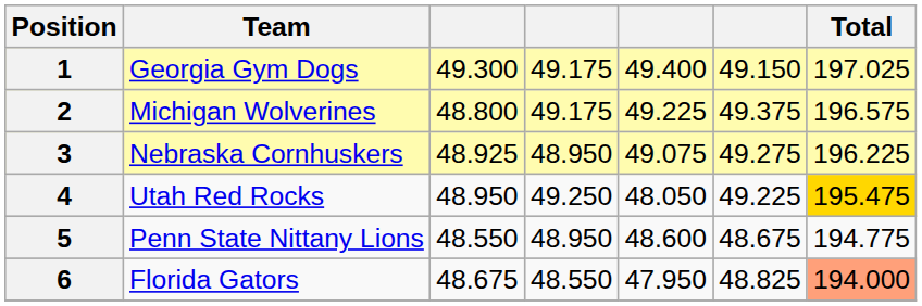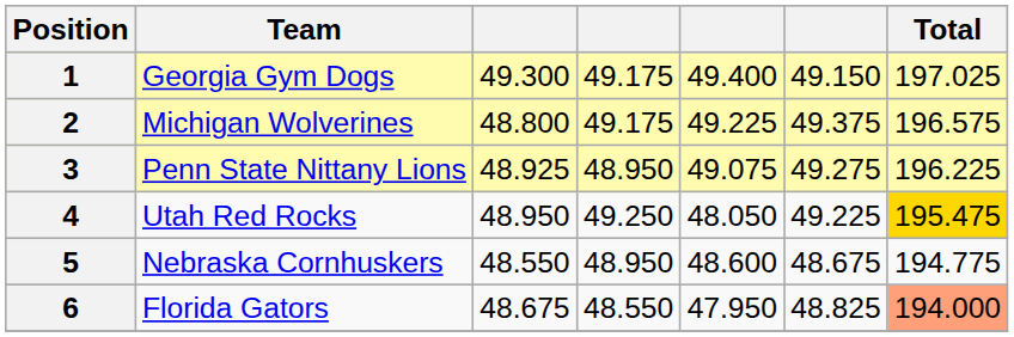 <table class="wikitable sortable" style="text-align:center; font-size:95%">
 <tr>
 <th scope=col>Position</th>
 <th scope=col>Team</th>
 <th scope=col></th>
 <th scope=col></th>
 <th scope=col></th>
 <th scope=col></th>
 <th scope=col>Total</th>
 </tr>
 <tr bgcolor=fffcaf>
 <th scope=row>1</th>
 <td align=left><a href='#'>Georgia Gym Dogs</a></td>
 <td>49.300</td>
 <td>49.175</td>
 <td>49.400</td>
 <td>49.150</td>
 <td>197.025</td>
 </tr>
 <tr bgcolor=fffcaf>
 <th scope=row>2</th>
 <td align=left><a href='#'>Michigan Wolverines</a></td>
 <td>48.800</td>
 <td>49.175</td>
 <td>49.225</td>
 <td>49.375</td>
 <td>196.575</td>
 </tr>
 <tr bgcolor=fffcaf>
 <th scope=row>3</th>
-<td align=left><a href='#'>Nebraska Cornhuskers</a></td>
+<td align=left><a href='#'>Penn State Nittany Lions</a></td>
 <td>48.925</td>
 <td>48.950</td>
 <td>49.075</td>
 <td>49.275</td>
 <td>196.225</td>
 </tr>
 <tr>
 <th scope=row>4</th>
 <td align=left><a href='#'>Utah Red Rocks</a></td>
 <td>48.950</td>
 <td>49.250</td>
 <td>48.050</td>
 <td>49.225</td>
 <td style="background: gold;">195.475</td>
 </tr>
 <tr>
 <th scope=row>5</th>
-<td align=left><a href='#'>Penn State Nittany Lions</a></td>
+<td align=left><a href='#'>Nebraska Cornhuskers</a></td>
 <td>48.550</td>
 <td>48.950</td>
 <td>48.600</td>
 <td>48.675</td>
 <td>194.775</td>
 </tr>
 <tr>
 <th scope=row>6</th>
 <td align=left><a href='#'>Florida Gators</a></td>
 <td>48.675</td>
 <td>48.550</td>
 <td>47.950</td>
 <td>48.825</td>
 <td style="background: lightsalmon;">194.000</td>
 </tr>
 <tr>
 </tr>
 </table>
